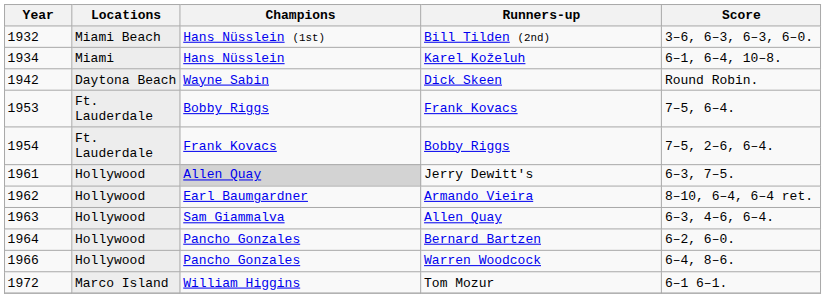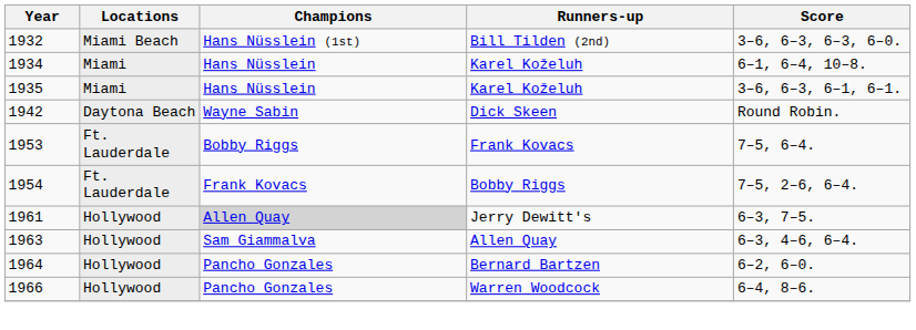 <table class="wikitable" style="font-size:98%;">
 <tr>
 <th style="width:60px;">Year</th>
 <th style="width:100px;">Locations</th>
 <th style="width:230px;">Champions</th>
 <th style="width:230px;">Runners-up</th>
 <th style="width:150px;">Score</th>
 </tr>
 <tr>
 <td>1932</td>
 <td style="background:#ededed">Miami Beach</td>
 <td> <a href='#'>Hans Nüsslein</a> <small>(1st)</small></td>
 <td> <a href='#'>Bill Tilden</a> <small>(2nd)</small></td>
 <td>3–6, 6–3, 6–3, 6–0.</td>
 </tr>
 <tr>
 <td>1934</td>
 <td style="background:#ededed">Miami</td>
 <td> <a href='#'>Hans Nüsslein</a></td>
 <td> <a href='#'>Karel Koželuh</a></td>
 <td>6–1, 6–4, 10–8.</td>
+</tr>
+<tr>
+<td>1935</td>
+<td style="background:#ededed">Miami</td>
+<td> <a href='#'>Hans Nüsslein</a></td>
+<td> <a href='#'>Karel Koželuh</a></td>
+<td>3–6, 6–3, 6–1, 6–1.</td>
 </tr>
 <tr>
 <td>1942</td>
 <td style="background:#ededed">Daytona Beach</td>
 <td> <a href='#'>Wayne Sabin</a></td>
 <td> <a href='#'>Dick Skeen</a></td>
 <td>Round Robin.</td>
 </tr>
 <tr>
 <td>1953</td>
 <td style="background:#ededed">Ft. Lauderdale</td>
 <td> <a href='#'>Bobby Riggs</a></td>
 <td> <a href='#'>Frank Kovacs</a></td>
 <td>7–5, 6–4.</td>
 </tr>
 <tr>
 <td>1954</td>
 <td style="background:#ededed">Ft. Lauderdale</td>
 <td> <a href='#'>Frank Kovacs</a></td>
 <td> <a href='#'>Bobby Riggs</a></td>
 <td>7–5, 2–6, 6–4.</td>
 </tr>
 <tr>
 <td>1961</td>
 <td style="background:#ededed">Hollywood</td>
 <td style="background: lightgrey;"> <a href='#'>Allen Quay</a></td>
 <td> Jerry Dewitt's</td>
 <td>6–3, 7–5.</td>
 </tr>
 <tr>
-<td>1962</td>
-<td style="background:#ededed">Hollywood</td>
-<td> <a href='#'>Earl Baumgardner</a></td>
-<td> <a href='#'>Armando Vieira</a></td>
-<td>8–10, 6–4, 6–4 ret.</td>
-</tr>
-<tr>
 <td>1963</td>
 <td style="background:#ededed">Hollywood</td>
 <td> <a href='#'>Sam Giammalva</a></td>
 <td> <a href='#'>Allen Quay</a></td>
 <td>6–3, 4–6, 6–4.</td>
 </tr>
 <tr>
 <td>1964</td>
 <td style="background:#ededed">Hollywood</td>
 <td> <a href='#'>Pancho Gonzales</a></td>
 <td> <a href='#'>Bernard Bartzen</a></td>
 <td>6–2, 6–0.</td>
 </tr>
 <tr>
 <td>1966</td>
 <td style="background:#ededed">Hollywood</td>
 <td> <a href='#'>Pancho Gonzales</a></td>
 <td> <a href='#'>Warren Woodcock</a></td>
 <td>6–4, 8–6.</td>
 </tr>
 <tr>
-<td>1972</td>
-<td style="background:#ededed">Marco Island</td>
-<td> <a href='#'>William Higgins</a></td>
-<td> Tom Mozur</td>
-<td>6–1 6–1.</td>
-</tr>
-<tr>
 </tr>
 </table>
